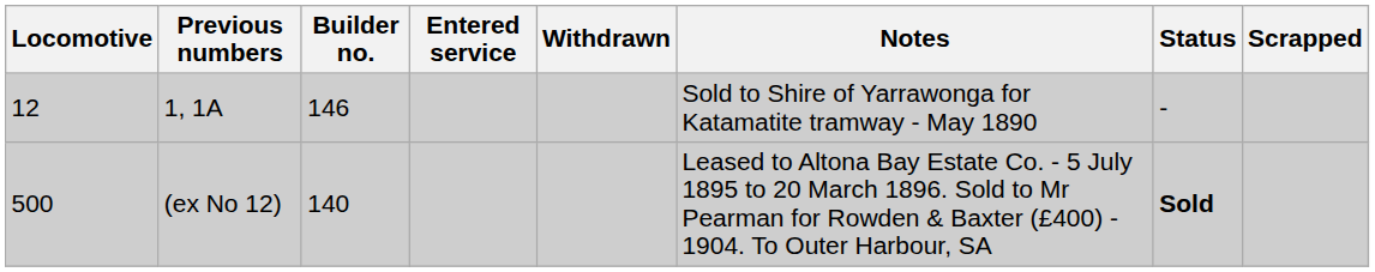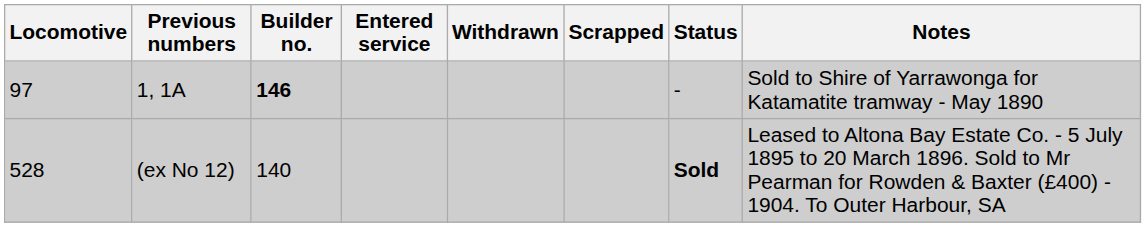 <table class="wikitable sortable mw-collapsible">
 <tr>
 <th scope="col">Locomotive</th>
 <th scope="col">Previous numbers</th>
 <th scope="col">Builder no.</th>
 <th scope="col">Entered service</th>
 <th scope="col">Withdrawn</th>
+<th scope="col">Scrapped</th>
+<th scope="col">Status</th>
 <th scope="col" class="unsortable">Notes</th>
-<th scope="col">Status</th>
-<th scope="col">Scrapped</th>
 </tr>
 <tr bgcolor=#cecece>
-<td>12</td>
+<td>97</td>
 <td>1, 1A</td>
-<td>146</td>
+<td><strong>146</strong></td>
 <td></td>
 <td></td>
+<td></td>
+<td>-</td>
 <td>Sold to Shire of Yarrawonga for Katamatite tramway - May 1890</td>
-<td>-</td>
-<td></td>
 </tr>
 <tr bgcolor=#cecece>
-<td>500</td>
+<td>528</td>
 <td>(ex No 12)</td>
 <td>140</td>
 <td></td>
 <td></td>
+<td></td>
+<td><strong>Sold</strong></td>
 <td>Leased to Altona Bay Estate Co. - 5 July 1895 to 20 March 1896. Sold to Mr Pearman for Rowden & Baxter (£400) - 1904. To Outer Harbour, SA</td>
-<td><strong>Sold</strong></td>
-<td></td>
 </tr>
 </table>
